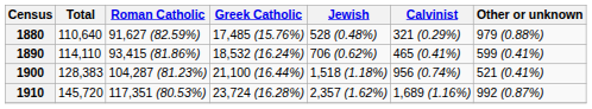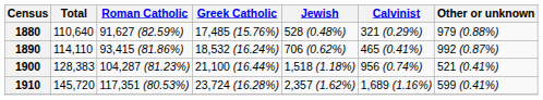 <table class="wikitable">
 <tr>
 <th>Census</th>
 <th>Total</th>
 <th><a href='#'>Roman Catholic</a></th>
 <th><a href='#'>Greek Catholic</a></th>
 <th><a href='#'>Jewish</a></th>
 <th><a href='#'>Calvinist</a></th>
 <th>Other or unknown</th>
 </tr>
 <tr>
 <th>1880</th>
 <td>110,640</td>
 <td>91,627 <em>(82.59%)</em></td>
 <td>17,485 <em>(15.76%)</em></td>
 <td>528 <em>(0.48%)</em></td>
 <td>321 <em>(0.29%)</em></td>
 <td>979 <em>(0.88%)</em></td>
 </tr>
 <tr>
 <th>1890</th>
 <td>114,110</td>
 <td>93,415 <em>(81.86%)</em></td>
 <td>18,532 <em>(16.24%)</em></td>
 <td>706 <em>(0.62%)</em></td>
 <td>465 <em>(0.41%)</em></td>
-<td>599 <em>(0.41%)</em></td>
+<td>992 <em>(0.87%)</em></td>
 </tr>
 <tr>
 <th>1900</th>
 <td>128,383</td>
 <td>104,287 <em>(81.23%)</em></td>
 <td>21,100 <em>(16.44%)</em></td>
 <td>1,518 <em>(1.18%)</em></td>
 <td>956 <em>(0.74%)</em></td>
 <td>521 <em>(0.41%)</em></td>
 </tr>
 <tr>
 <th>1910</th>
 <td>145,720</td>
 <td>117,351 <em>(80.53%)</em></td>
 <td>23,724 <em>(16.28%)</em></td>
 <td>2,357 <em>(1.62%)</em></td>
 <td>1,689 <em>(1.16%)</em></td>
-<td>992 <em>(0.87%)</em></td>
+<td>599 <em>(0.41%)</em></td>
 </tr>
 <tr>
 </tr>
 </table>
